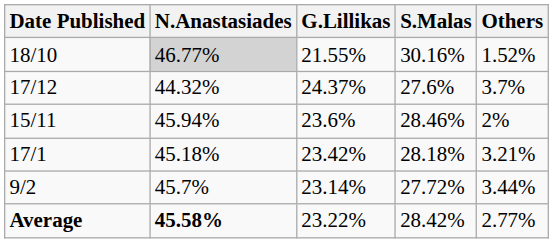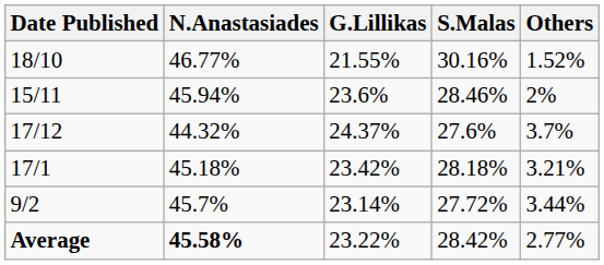 <table class="wikitable">
 <tr style="background:#e9e9e9;">
 <th>Date Published</th>
 <th>N.Anastasiades</th>
 <th>G.Lillikas</th>
 <th>S.Malas</th>
 <th>Others</th>
 </tr>
 <tr>
 <td>18/10</td>
-<td style="background: lightgrey;">46.77%</td>
+<td>46.77%</td>
 <td>21.55%</td>
 <td>30.16%</td>
 <td>1.52%</td>
+</tr>
+<tr>
+<td>15/11</td>
+<td>45.94%</td>
+<td>23.6%</td>
+<td>28.46%</td>
+<td>2%</td>
 </tr>
 <tr>
 <td>17/12</td>
 <td>44.32%</td>
 <td>24.37%</td>
 <td>27.6%</td>
 <td>3.7%</td>
-</tr>
-<tr>
-<td>15/11</td>
-<td>45.94%</td>
-<td>23.6%</td>
-<td>28.46%</td>
-<td>2%</td>
 </tr>
 <tr>
 <td>17/1</td>
 <td>45.18%</td>
 <td>23.42%</td>
 <td>28.18%</td>
 <td>3.21%</td>
 </tr>
 <tr>
 <td>9/2</td>
 <td>45.7%</td>
 <td>23.14%</td>
 <td>27.72%</td>
 <td>3.44%</td>
 </tr>
 <tr>
 <td><strong>Average</strong></td>
 <td><strong>45.58%</strong></td>
 <td>23.22%</td>
 <td>28.42%</td>
 <td>2.77%</td>
 </tr>
 </table>
